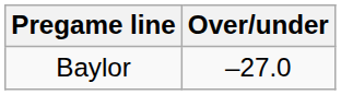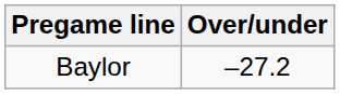 <table class="wikitable" style="margin-right: auto; margin-right: auto; border: none;">
 <tr align="center">
 <th style=>Pregame line</th>
 <th style=>Over/under</th>
 </tr>
 <tr align="center">
 <td>Baylor</td>
-<td>–27.0</td>
+<td>–27.2</td>
 </tr>
 </table>
